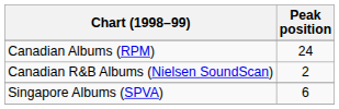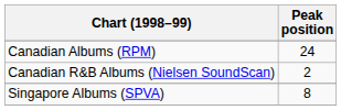 <table class="wikitable sortable">
 <tr>
 <th>Chart (1998–99)</th>
 <th>Peak<br>position</th>
 </tr>
 <tr>
 </tr>
 <tr>
 <td align="left">Canadian Albums (<a href='#'>RPM</a>)</td>
 <td align="center">24</td>
 </tr>
 <tr>
 <td>Canadian R&B Albums (<a href='#'>Nielsen SoundScan</a>)</td>
 <td style="text-align:center;">2</td>
 </tr>
 <tr>
 </tr>
 <tr>
 <td align="left">Singapore Albums (<a href='#'>SPVA</a>)</td>
-<td align="center">6</td>
+<td align="center">8</td>
 </tr>
 <tr>
 </tr>
 <tr>
 </tr>
 </table>
